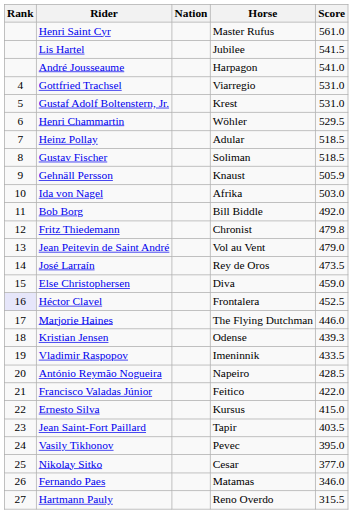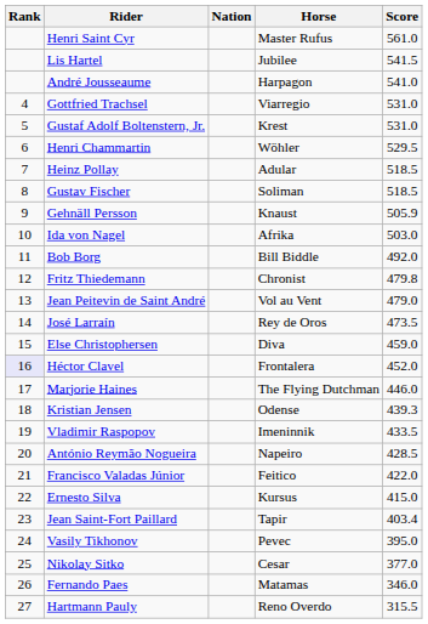 <table class="wikitable sortable" style="text-align:center">
 <tr>
 <th>Rank</th>
 <th>Rider</th>
 <th>Nation</th>
 <th>Horse</th>
 <th>Score</th>
 </tr>
 <tr>
 <td></td>
 <td align=left><a href='#'>Henri Saint Cyr</a></td>
 <td align=left></td>
 <td align=left>Master Rufus</td>
 <td>561.0</td>
 </tr>
 <tr>
 <td></td>
 <td align=left><a href='#'>Lis Hartel</a></td>
 <td align=left></td>
 <td align=left>Jubilee</td>
 <td>541.5</td>
 </tr>
 <tr>
 <td></td>
 <td align=left><a href='#'>André Jousseaume</a></td>
 <td align=left></td>
 <td align=left>Harpagon</td>
 <td>541.0</td>
 </tr>
 <tr>
 <td>4</td>
 <td align=left><a href='#'>Gottfried Trachsel</a></td>
 <td align=left></td>
 <td align=left>Viarregio</td>
 <td>531.0</td>
 </tr>
 <tr>
 <td>5</td>
 <td align=left><a href='#'>Gustaf Adolf Boltenstern, Jr.</a></td>
 <td align=left></td>
 <td align=left>Krest</td>
 <td>531.0</td>
 </tr>
 <tr>
 <td>6</td>
 <td align=left><a href='#'>Henri Chammartin</a></td>
 <td align=left></td>
 <td align=left>Wöhler</td>
 <td>529.5</td>
 </tr>
 <tr>
 <td>7</td>
 <td align=left><a href='#'>Heinz Pollay</a></td>
 <td align=left></td>
 <td align=left>Adular</td>
 <td>518.5</td>
 </tr>
 <tr>
 <td>8</td>
 <td align=left><a href='#'>Gustav Fischer</a></td>
 <td align=left></td>
 <td align=left>Soliman</td>
 <td>518.5</td>
 </tr>
 <tr>
 <td>9</td>
 <td align=left><a href='#'>Gehnäll Persson</a></td>
 <td align=left></td>
 <td align=left>Knaust</td>
 <td>505.9</td>
 </tr>
 <tr>
 <td>10</td>
 <td align=left><a href='#'>Ida von Nagel</a></td>
 <td align=left></td>
 <td align=left>Afrika</td>
 <td>503.0</td>
 </tr>
 <tr>
 <td>11</td>
 <td align=left><a href='#'>Bob Borg</a></td>
 <td align=left></td>
 <td align=left>Bill Biddle</td>
 <td>492.0</td>
 </tr>
 <tr>
 <td>12</td>
 <td align=left><a href='#'>Fritz Thiedemann</a></td>
 <td align=left></td>
 <td align=left>Chronist</td>
 <td>479.8</td>
 </tr>
 <tr>
 <td>13</td>
 <td align=left><a href='#'>Jean Peitevin de Saint André</a></td>
 <td align=left></td>
 <td align=left>Vol au Vent</td>
 <td>479.0</td>
 </tr>
 <tr>
 <td>14</td>
 <td align=left><a href='#'>José Larraín</a></td>
 <td align=left></td>
 <td align=left>Rey de Oros</td>
 <td>473.5</td>
 </tr>
 <tr>
 <td>15</td>
 <td align=left><a href='#'>Else Christophersen</a></td>
 <td align=left></td>
 <td align=left>Diva</td>
 <td>459.0</td>
 </tr>
 <tr>
 <td style="background: lavender;">16</td>
 <td align=left><a href='#'>Héctor Clavel</a></td>
 <td align=left></td>
 <td align=left>Frontalera</td>
-<td>452.5</td>
+<td>452.0</td>
 </tr>
 <tr>
 <td>17</td>
 <td align=left><a href='#'>Marjorie Haines</a></td>
 <td align=left></td>
 <td align=left>The Flying Dutchman</td>
 <td>446.0</td>
 </tr>
 <tr>
 <td>18</td>
 <td align=left><a href='#'>Kristian Jensen</a></td>
 <td align=left></td>
 <td align=left>Odense</td>
 <td>439.3</td>
 </tr>
 <tr>
 <td>19</td>
 <td align=left><a href='#'>Vladimir Raspopov</a></td>
 <td align=left></td>
 <td align=left>Imeninnik</td>
 <td>433.5</td>
 </tr>
 <tr>
 <td>20</td>
 <td align=left><a href='#'>António Reymão Nogueira</a></td>
 <td align=left></td>
 <td align=left>Napeiro</td>
 <td>428.5</td>
 </tr>
 <tr>
 <td>21</td>
 <td align=left><a href='#'>Francisco Valadas Júnior</a></td>
 <td align=left></td>
 <td align=left>Feitico</td>
 <td>422.0</td>
 </tr>
 <tr>
 <td>22</td>
 <td align=left><a href='#'>Ernesto Silva</a></td>
 <td align=left></td>
 <td align=left>Kursus</td>
 <td>415.0</td>
 </tr>
 <tr>
 <td>23</td>
 <td align=left><a href='#'>Jean Saint-Fort Paillard</a></td>
 <td align=left></td>
 <td align=left>Tapir</td>
-<td>403.5</td>
+<td>403.4</td>
 </tr>
 <tr>
 <td>24</td>
 <td align=left><a href='#'>Vasily Tikhonov</a></td>
 <td align=left></td>
 <td align=left>Pevec</td>
 <td>395.0</td>
 </tr>
 <tr>
 <td>25</td>
 <td align=left><a href='#'>Nikolay Sitko</a></td>
 <td align=left></td>
 <td align=left>Cesar</td>
 <td>377.0</td>
 </tr>
 <tr>
 <td>26</td>
 <td align=left><a href='#'>Fernando Paes</a></td>
 <td align=left></td>
 <td align=left>Matamas</td>
 <td>346.0</td>
 </tr>
 <tr>
 <td>27</td>
 <td align=left><a href='#'>Hartmann Pauly</a></td>
 <td align=left></td>
 <td align=left>Reno Overdo</td>
 <td>315.5</td>
 </tr>
 </table>
